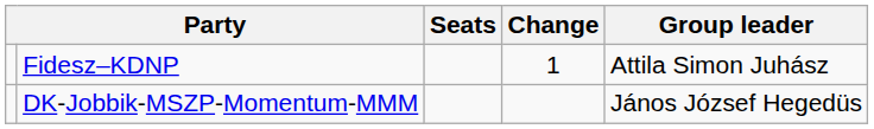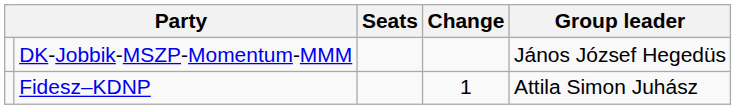 <table class="wikitable">
 <tr>
 <th colspan=2>Party</th>
 <th>Seats</th>
 <th>Change</th>
 <th>Group leader</th>
 </tr>
 <tr>
 <td bgcolor=></td>
+<td><a href='#'>DK</a>-<a href='#'>Jobbik</a>-<a href='#'>MSZP</a>-<a href='#'>Momentum</a>-<a href='#'>MMM</a></td>
+<td style="text-align:center"></td>
+<td align="center"></td>
+<td>János József Hegedüs</td>
+</tr>
+<tr>
+<td bgcolor=></td>
 <td><a href='#'>Fidesz–KDNP</a></td>
 <td style="text-align:center"></td>
 <td align="center"> 1</td>
 <td>Attila Simon Juhász</td>
 </tr>
-<tr>
-<td bgcolor=></td>
-<td><a href='#'>DK</a>-<a href='#'>Jobbik</a>-<a href='#'>MSZP</a>-<a href='#'>Momentum</a>-<a href='#'>MMM</a></td>
-<td style="text-align:center"></td>
-<td align="center"></td>
-<td>János József Hegedüs</td>
-</tr>
 </table>
